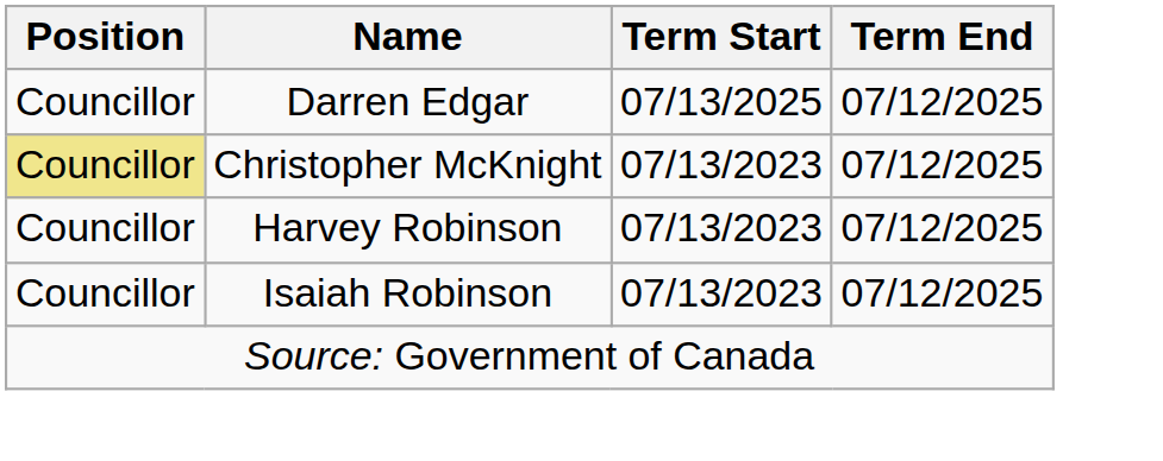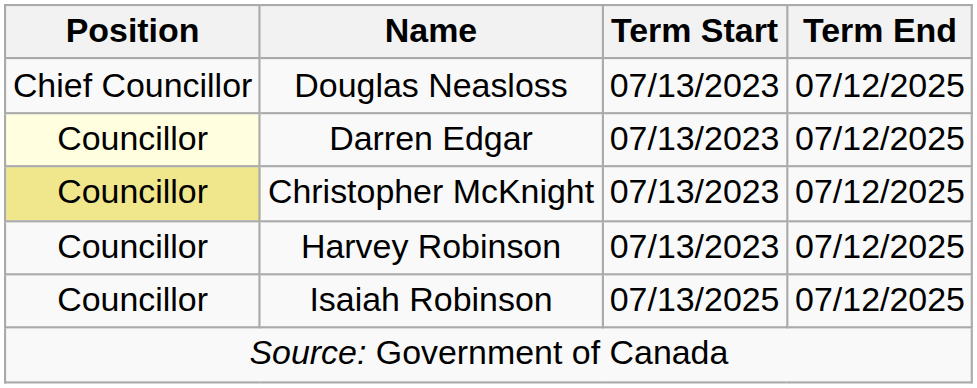 <table class=wikitable style="text-align: center;">
 <tr>
 <th>Position</th>
 <th>Name</th>
 <th>Term Start</th>
 <th>Term End</th>
 </tr>
 <tr>
-<td>Councillor</td>
+<td>Chief	Councillor</td>
+<td>Douglas Neasloss</td>
+<td>07/13/2023</td>
+<td>07/12/2025</td>
+</tr>
+<tr>
+<td style="background: lightyellow;">Councillor</td>
 <td>Darren Edgar</td>
-<td>07/13/2025</td>
+<td>07/13/2023</td>
 <td>07/12/2025</td>
 </tr>
 <tr>
 <td style="background: khaki;">Councillor</td>
 <td>Christopher McKnight</td>
 <td>07/13/2023</td>
 <td>07/12/2025</td>
 </tr>
 <tr>
 <td>Councillor</td>
 <td>Harvey Robinson</td>
 <td>07/13/2023</td>
 <td>07/12/2025</td>
 </tr>
 <tr>
 <td>Councillor</td>
 <td>Isaiah Robinson</td>
-<td>07/13/2023</td>
+<td>07/13/2025</td>
 <td>07/12/2025</td>
 </tr>
 <tr>
 <td colspan=4 style="text-align: center;"><em>Source:</em> Government of Canada</td>
 </tr>
 </table>
